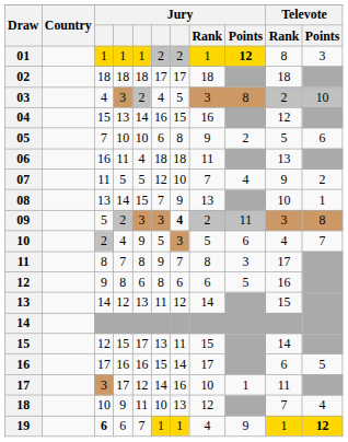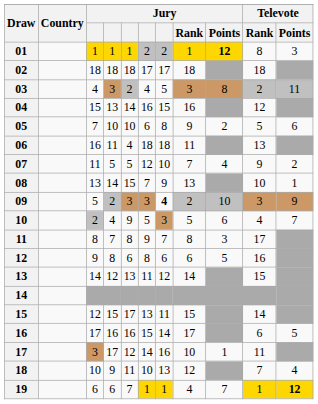 <table class="sortable wikitable collapsible plainrowheaders" style="text-align:center;">
 <tr>
 </tr>
 <tr>
 <th scope="col" rowspan="2">Draw</th>
 <th scope="col" rowspan="2">Country</th>
 <th scope="col" colspan="7">Jury</th>
 <th scope="col" colspan="2">Televote</th>
 </tr>
 <tr>
 <th scope="col"></th>
 <th scope="col"></th>
 <th scope="col"></th>
 <th scope="col"></th>
 <th scope="col"></th>
 <th scope="col">Rank</th>
 <th scope="col">Points</th>
 <th scope="col">Rank</th>
 <th scope="col">Points</th>
 </tr>
 <tr>
 <th scope="row" style="text-align:center;">01</th>
 <td style="text-align:left;"></td>
 <td style="background:gold;">1</td>
 <td style="background:gold;">1</td>
 <td style="background:gold;">1</td>
 <td style="background:silver;">2</td>
 <td style="background:silver;">2</td>
 <td style="background:gold;">1</td>
 <td style="background:gold;"><strong>12</strong></td>
 <td>8</td>
 <td>3</td>
 </tr>
 <tr>
 <th scope="row" style="text-align:center;">02</th>
 <td style="text-align:left;"></td>
 <td>18</td>
 <td>18</td>
 <td>18</td>
 <td>17</td>
 <td>17</td>
 <td>18</td>
 <td style="background:#AAAAAA;"></td>
 <td>18</td>
 <td style="background:#AAAAAA;"></td>
 </tr>
 <tr>
 <th scope="row" style="text-align:center;">03</th>
 <td style="text-align:left;"></td>
 <td>4</td>
 <td style="background:#CC9966;">3</td>
 <td style="background:silver;">2</td>
 <td>4</td>
 <td>5</td>
 <td style="background:#CC9966;">3</td>
 <td style="background:#CC9966;">8</td>
 <td style="background:silver;">2</td>
-<td style="background:silver;">10</td>
+<td style="background:silver;">11</td>
 </tr>
 <tr>
 <th scope="row" style="text-align:center;">04</th>
 <td style="text-align:left;"></td>
 <td>15</td>
 <td>13</td>
 <td>14</td>
 <td>16</td>
 <td>15</td>
 <td>16</td>
 <td style="background:#AAAAAA;"></td>
 <td>12</td>
 <td style="background:#AAAAAA;"></td>
 </tr>
 <tr>
 <th scope="row" style="text-align:center;">05</th>
 <td style="text-align:left;"></td>
 <td>7</td>
 <td>10</td>
 <td>10</td>
 <td>6</td>
 <td>8</td>
 <td>9</td>
 <td>2</td>
 <td>5</td>
 <td>6</td>
 </tr>
 <tr>
 <th scope="row" style="text-align:center;">06</th>
 <td style="text-align:left;"></td>
 <td>16</td>
 <td>11</td>
 <td>4</td>
 <td>18</td>
 <td>18</td>
 <td>11</td>
 <td style="background:#AAAAAA;"></td>
 <td>13</td>
 <td style="background:#AAAAAA;"></td>
 </tr>
 <tr>
 <th scope="row" style="text-align:center;">07</th>
 <td style="text-align:left;"></td>
 <td>11</td>
 <td>5</td>
 <td>5</td>
 <td>12</td>
 <td>10</td>
 <td>7</td>
 <td>4</td>
 <td>9</td>
 <td>2</td>
 </tr>
 <tr>
 <th scope="row" style="text-align:center;">08</th>
 <td style="text-align:left;"></td>
 <td>13</td>
 <td>14</td>
 <td>15</td>
 <td>7</td>
 <td>9</td>
 <td>13</td>
 <td style="background:#AAAAAA;"></td>
 <td>10</td>
 <td>1</td>
 </tr>
 <tr>
 <th scope="row" style="text-align:center;">09</th>
 <td style="text-align:left;"></td>
 <td>5</td>
 <td style="background:silver;">2</td>
 <td style="background:#CC9966;">3</td>
 <td style="background:#CC9966;">3</td>
 <td><strong>4</strong></td>
 <td style="background:silver;">2</td>
-<td style="background:silver;">11</td>
+<td style="background:silver;">10</td>
 <td style="background:#CC9966;">3</td>
-<td style="background:#CC9966;">8</td>
+<td style="background:#CC9966;">9</td>
 </tr>
 <tr>
 <th scope="row" style="text-align:center;">10</th>
 <td style="text-align:left;"></td>
 <td style="background:silver;">2</td>
 <td>4</td>
 <td>9</td>
 <td>5</td>
 <td style="background:#CC9966;">3</td>
 <td>5</td>
 <td>6</td>
 <td>4</td>
 <td>7</td>
 </tr>
 <tr>
 <th scope="row" style="text-align:center;">11</th>
 <td style="text-align:left;"></td>
 <td>8</td>
 <td>7</td>
 <td>8</td>
 <td>9</td>
 <td>7</td>
 <td>8</td>
 <td>3</td>
 <td>17</td>
 <td style="background:#AAAAAA;"></td>
 </tr>
 <tr>
 <th scope="row" style="text-align:center;">12</th>
 <td style="text-align:left;"></td>
 <td>9</td>
 <td>8</td>
 <td>6</td>
 <td>8</td>
 <td>6</td>
 <td>6</td>
 <td>5</td>
 <td>16</td>
 <td style="background:#AAAAAA;"></td>
 </tr>
 <tr>
 <th scope="row" style="text-align:center;">13</th>
 <td style="text-align:left;"></td>
 <td>14</td>
 <td>12</td>
 <td>13</td>
 <td>11</td>
 <td>12</td>
 <td>14</td>
 <td style="background:#AAAAAA;"></td>
 <td>15</td>
 <td style="background:#AAAAAA;"></td>
 </tr>
 <tr class="sortbottom">
 <th scope="row" style="text-align:center;">14</th>
 <td style="text-align:left;"></td>
 <td style="background:#AAAAAA;"></td>
 <td style="background:#AAAAAA;"></td>
 <td style="background:#AAAAAA;"></td>
 <td style="background:#AAAAAA;"></td>
 <td style="background:#AAAAAA;"></td>
 <td style="background:#AAAAAA;"></td>
 <td style="background:#AAAAAA;"></td>
 <td style="background:#AAAAAA;"></td>
 <td style="background:#AAAAAA;"></td>
 </tr>
 <tr>
 <th scope="row" style="text-align:center;">15</th>
 <td style="text-align:left;"></td>
 <td>12</td>
 <td>15</td>
 <td>17</td>
 <td>13</td>
 <td>11</td>
 <td>15</td>
 <td style="background:#AAAAAA;"></td>
 <td>14</td>
 <td style="background:#AAAAAA;"></td>
 </tr>
 <tr>
 <th scope="row" style="text-align:center;">16</th>
 <td style="text-align:left;"></td>
 <td>17</td>
 <td>16</td>
 <td>16</td>
 <td>15</td>
 <td>14</td>
 <td>17</td>
 <td style="background:#AAAAAA;"></td>
 <td>6</td>
 <td>5</td>
 </tr>
 <tr>
 <th scope="row" style="text-align:center;">17</th>
 <td style="text-align:left;"></td>
 <td style="background:#CC9966;">3</td>
 <td>17</td>
 <td>12</td>
 <td>14</td>
 <td>16</td>
 <td>10</td>
 <td>1</td>
 <td>11</td>
 <td style="background:#AAAAAA;"></td>
 </tr>
 <tr>
 <th scope="row" style="text-align:center;">18</th>
 <td style="text-align:left;"></td>
 <td>10</td>
 <td>9</td>
 <td>11</td>
 <td>10</td>
 <td>13</td>
 <td>12</td>
 <td style="background:#AAAAAA;"></td>
 <td>7</td>
 <td>4</td>
 </tr>
 <tr>
 <th scope="row" style="text-align:center;">19</th>
 <td style="text-align:left;"></td>
-<td><strong>6</strong></td>
+<td>6</td>
 <td>6</td>
 <td>7</td>
 <td style="background:gold;">1</td>
 <td style="background:gold;">1</td>
 <td>4</td>
-<td>9</td>
+<td>7</td>
 <td style="background:gold;">1</td>
 <td style="background:gold;"><strong>12</strong></td>
 </tr>
 </table>
